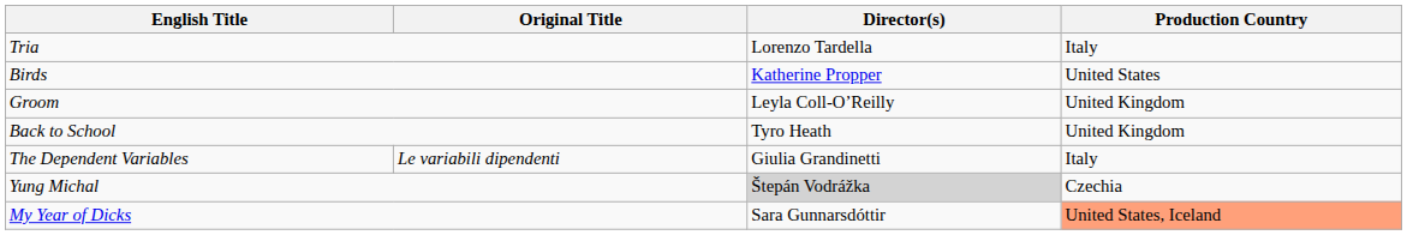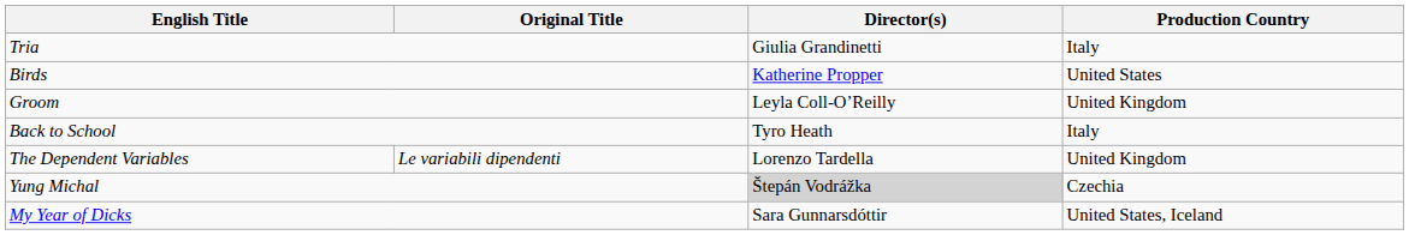 <table class="sortable wikitable" style="width:100%; margin-bottom:4px">
 <tr>
 <th>English Title</th>
 <th>Original Title</th>
 <th>Director(s)</th>
 <th>Production Country</th>
 </tr>
 <tr>
 <td colspan="2"><em>Tria</em></td>
-<td>Lorenzo Tardella</td>
+<td>Giulia Grandinetti</td>
 <td>Italy</td>
 </tr>
 <tr>
 <td colspan="2"><em>Birds</em></td>
 <td><a href='#'>Katherine Propper</a></td>
 <td>United States</td>
 </tr>
 <tr>
 <td colspan="2"><em>Groom</em></td>
 <td>Leyla Coll-O’Reilly</td>
 <td>United Kingdom</td>
 </tr>
 <tr>
 <td colspan="2"><em>Back to School</em></td>
 <td>Tyro Heath</td>
-<td>United Kingdom</td>
+<td>Italy</td>
 </tr>
 <tr>
 <td><em>The Dependent Variables</em></td>
 <td><em>Le variabili dipendenti</em></td>
-<td>Giulia Grandinetti</td>
-<td>Italy</td>
+<td>Lorenzo Tardella</td>
+<td>United Kingdom</td>
 </tr>
 <tr>
 <td colspan="2"><em>Yung Michal</em></td>
 <td style="background: lightgrey;">Štepán Vodrážka</td>
 <td>Czechia</td>
 </tr>
 <tr>
 <td colspan="2"><em><a href='#'>My Year of Dicks</a></em></td>
 <td>Sara Gunnarsdóttir</td>
-<td style="background: lightsalmon;">United States, Iceland</td>
+<td>United States, Iceland</td>
 </tr>
 </table>
